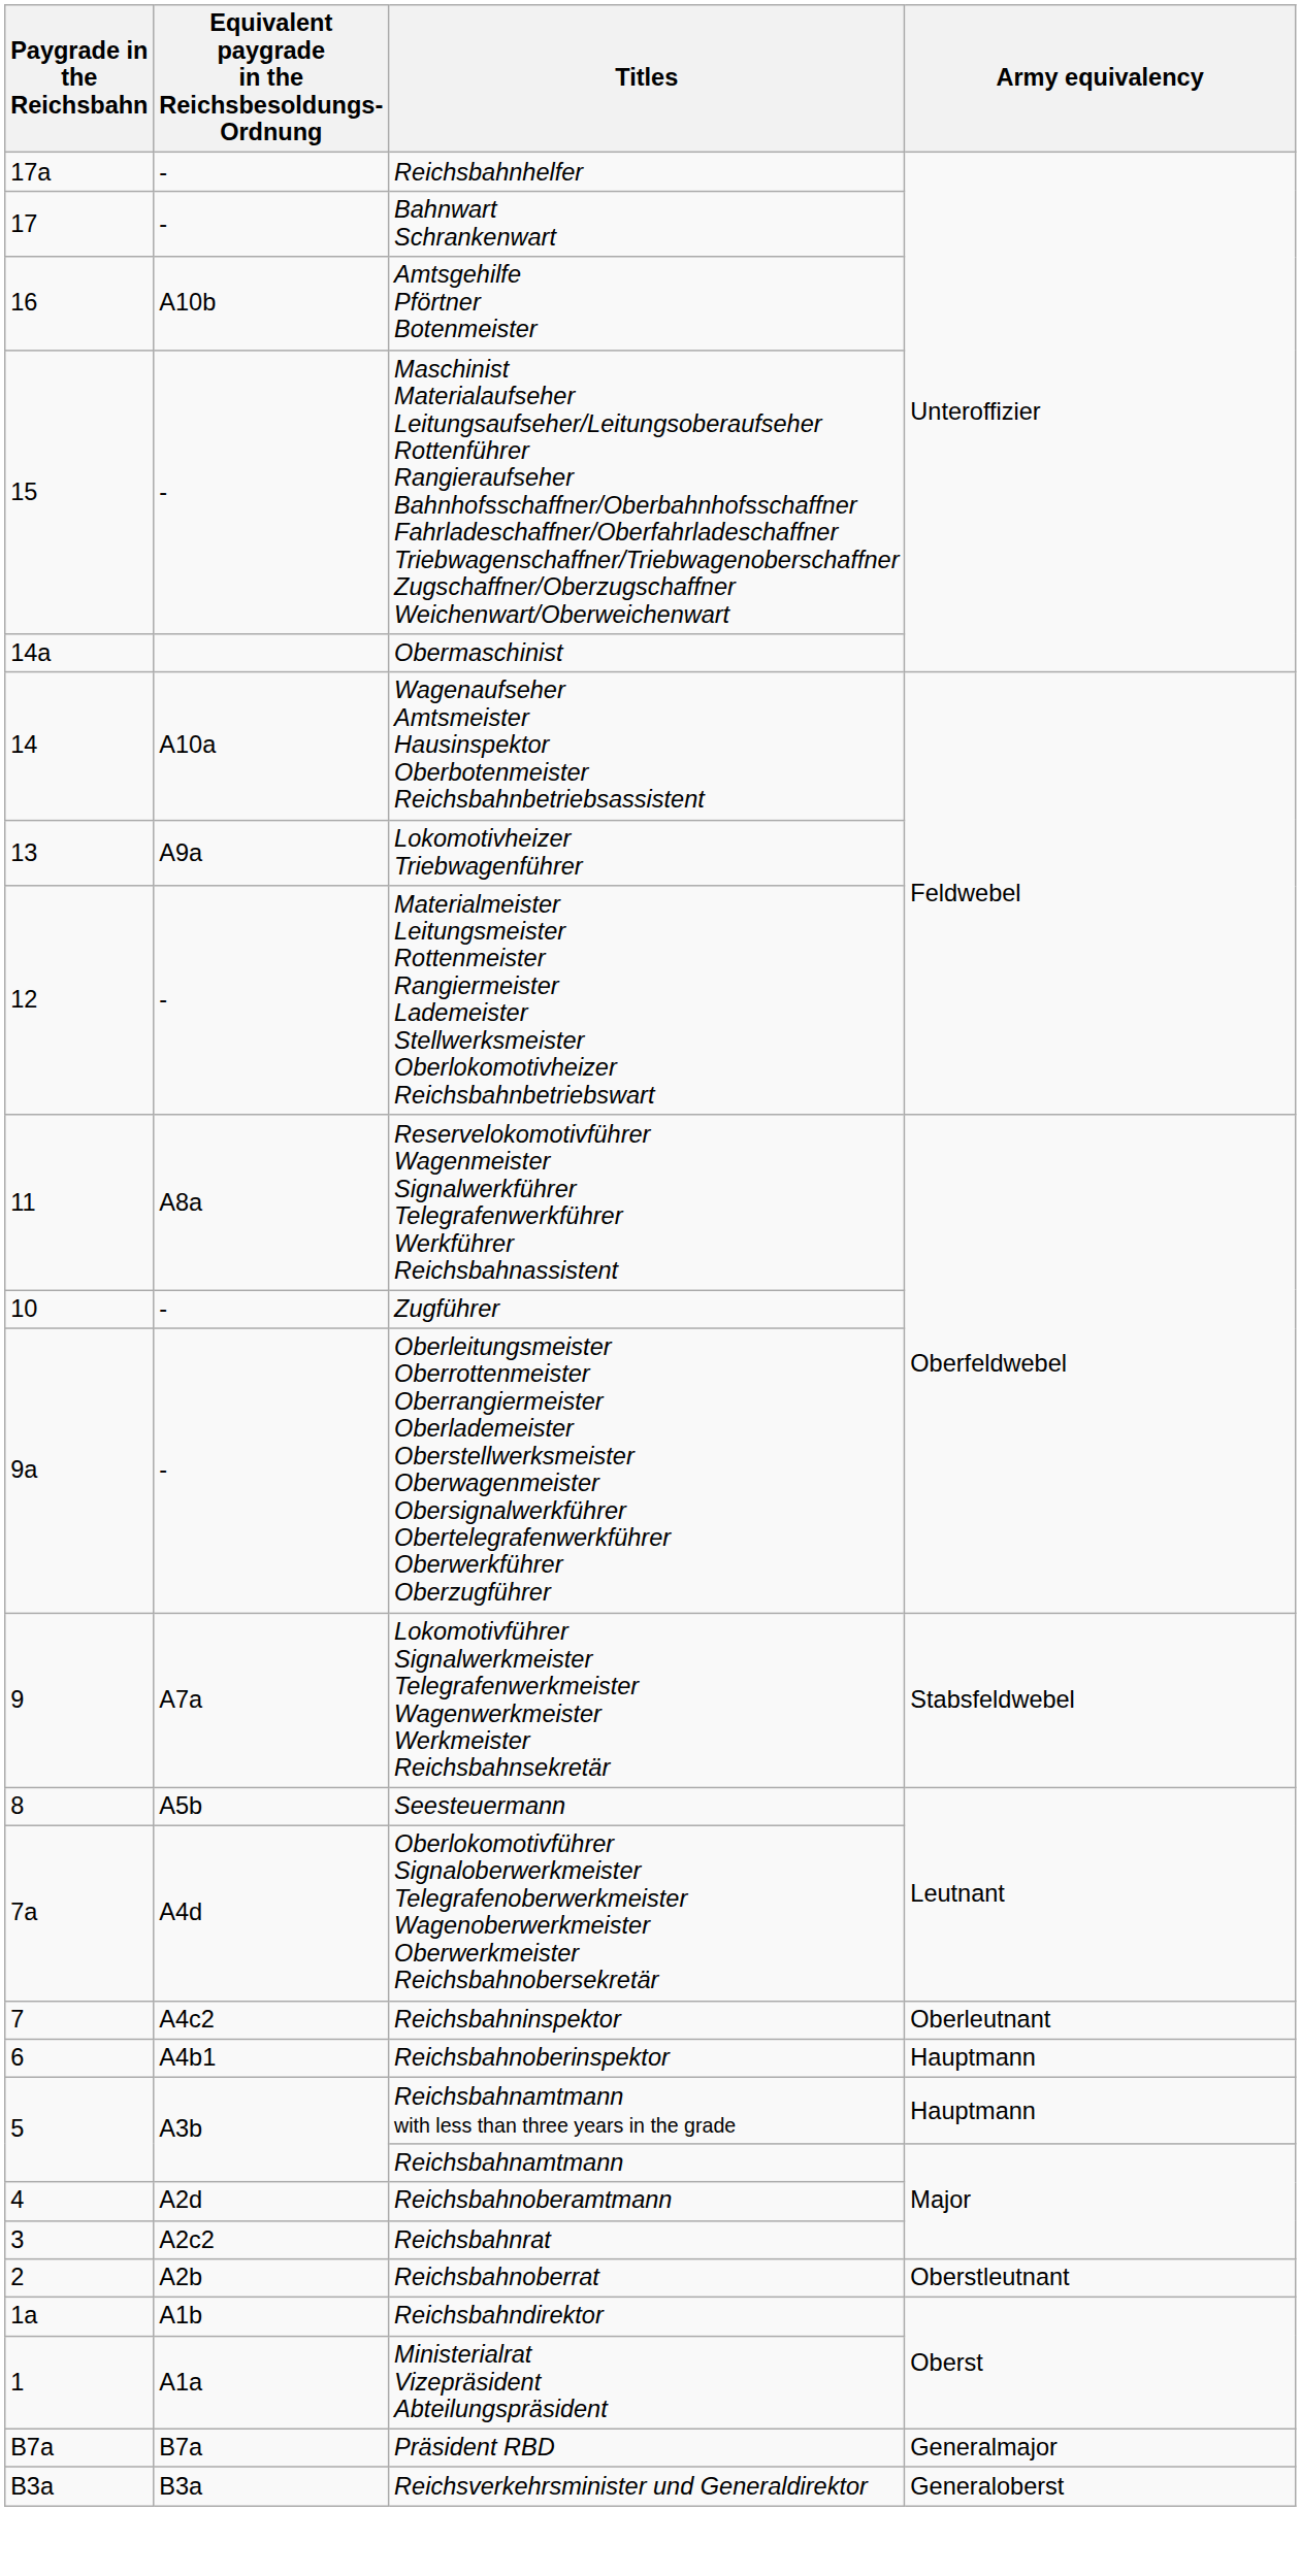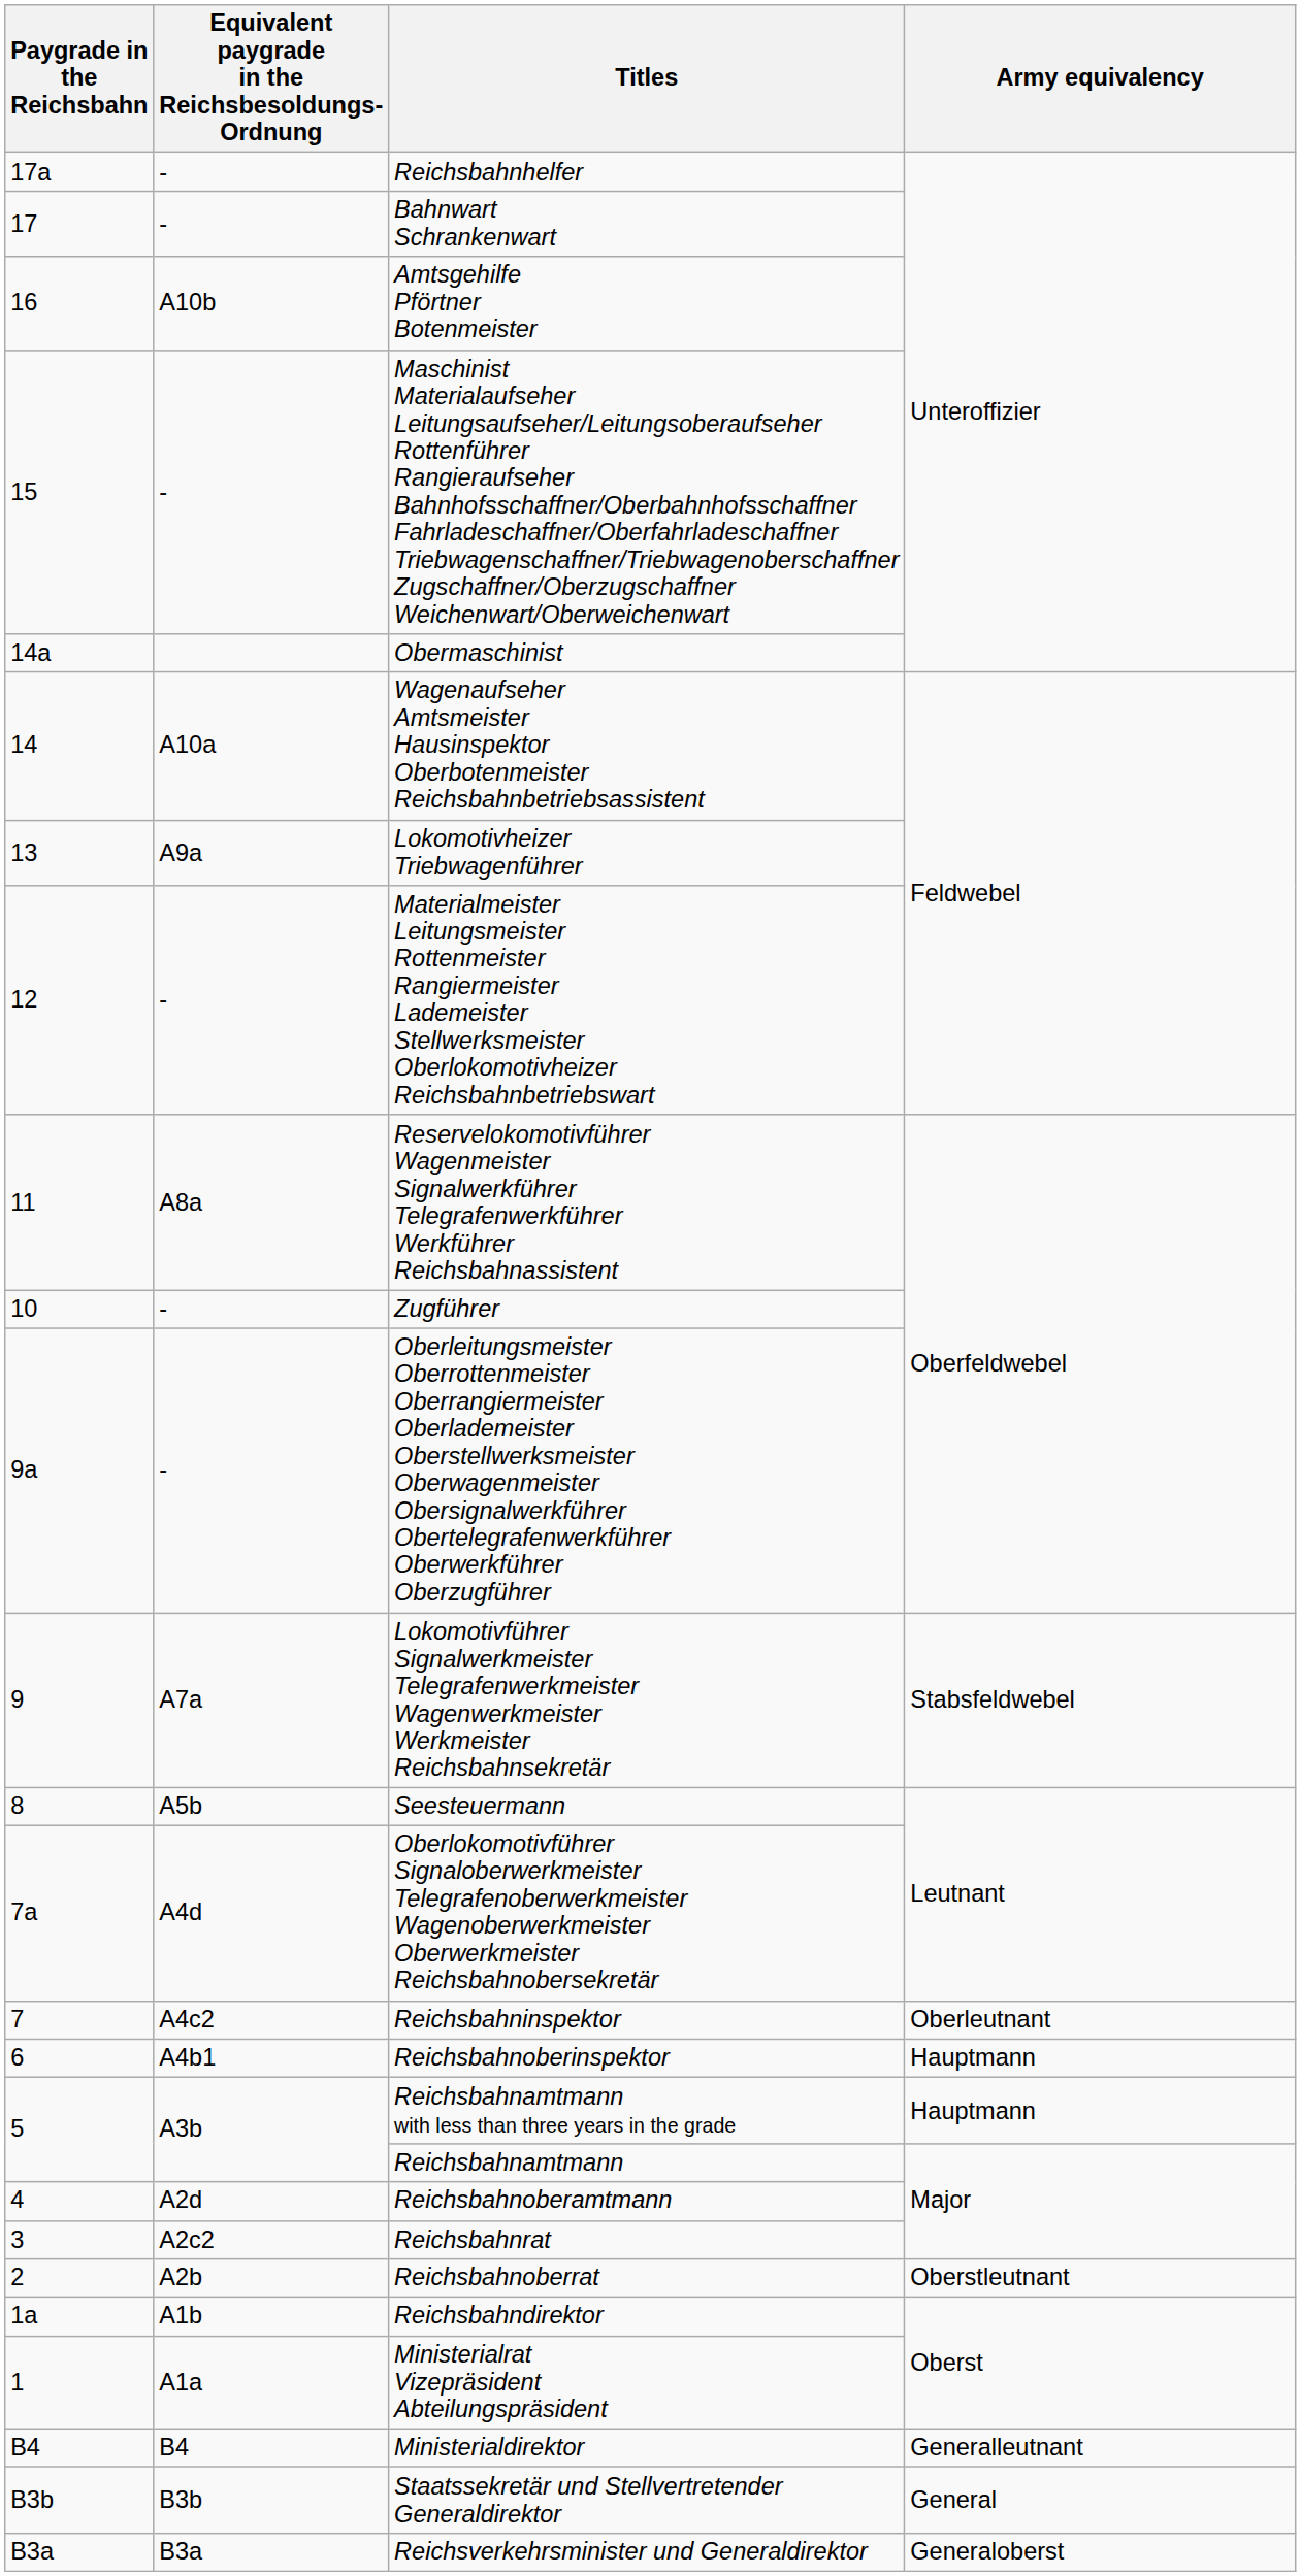 <table class="wikitable">
 <tr>
 <th align="center" width="50">Paygrade in the Reichsbahn  </th>
 <th align="center" width="50">Equivalent paygrade<br> in the <br>Reichsbesoldungs-<br>Ordnung </th>
 <th width="250">Titles </th>
 <th width="250">Army equivalency</th>
 </tr>
 <tr>
 <td>17a</td>
 <td>-</td>
 <td><em>Reichsbahnhelfer</em></td>
 <td rowspan=5>Unteroffizier</td>
 </tr>
 <tr>
 <td>17</td>
 <td>-</td>
 <td><em>Bahnwart</em> <br> <em>Schrankenwart</em></td>
 </tr>
 <tr>
 <td>16</td>
 <td>A10b</td>
 <td><em>Amtsgehilfe</em> <br> <em>Pförtner</em> <br> <em>Botenmeister</em></td>
 </tr>
 <tr>
 <td>15</td>
 <td>-</td>
 <td><em>Maschinist</em> <br> <em>Materialaufseher</em> <br> <em>Leitungsaufseher/Leitungsoberaufseher</em> <br> <em>Rottenführer</em> <br> <em>Rangieraufseher</em> <br> <em>Bahnhofsschaffner/Oberbahnhofsschaffner</em> <br> <em>Fahrladeschaffner/Oberfahrladeschaffner</em> <br> <em>Triebwagenschaffner/Triebwagenoberschaffner</em> <br> <em>Zugschaffner/Oberzugschaffner</em> <br> <em>Weichenwart/Oberweichenwart</em></td>
 </tr>
 <tr>
 <td>14a</td>
 <td></td>
 <td><em>Obermaschinist</em></td>
 </tr>
 <tr>
 <td>14</td>
 <td>A10a</td>
 <td><em>Wagenaufseher</em> <br> <em>Amtsmeister</em> <br><em>Hausinspektor</em> <br><em>Oberbotenmeister</em>  <br><em>Reichsbahnbetriebsassistent</em></td>
 <td rowspan=3>Feldwebel</td>
 </tr>
 <tr>
 <td>13</td>
 <td>A9a</td>
 <td><em>Lokomotivheizer</em> <br> <em>Triebwagenführer</em></td>
 </tr>
 <tr>
 <td>12</td>
 <td>-</td>
 <td><em>Materialmeister</em> <br> <em>Leitungsmeister</em> <br> <em>Rottenmeister</em> <br> <em>Rangiermeister</em> <br> <em>Lademeister</em> <br> <em>Stellwerksmeister</em> <br> <em>Oberlokomotivheizer</em> <br> <em>Reichsbahnbetriebswart</em></td>
 </tr>
 <tr>
 <td>11</td>
 <td>A8a</td>
 <td><em>Reservelokomotivführer</em>  <br> <em>Wagenmeister</em> <br> <em>Signalwerkführer</em> <br> <em>Telegrafenwerkführer</em> <br> <em>Werkführer</em> <br> <em>Reichsbahnassistent</em></td>
 <td rowspan=3>Oberfeldwebel</td>
 </tr>
 <tr>
 <td>10</td>
 <td>-</td>
 <td><em>Zugführer</em></td>
 </tr>
 <tr>
 <td>9a</td>
 <td>-</td>
 <td><em>Oberleitungsmeister</em> <br><em>Oberrottenmeister</em> <br><em>Oberrangiermeister</em> <br> <em>Oberlademeister</em> <br><em>Oberstellwerksmeister</em> <br> <em>Oberwagenmeister</em> <br> <em>Obersignalwerkführer</em> <br> <em>Obertelegrafenwerkführer</em> <br> <em>Oberwerkführer</em><br> <em>Oberzugführer</em></td>
 </tr>
 <tr>
 <td>9</td>
 <td>A7a</td>
 <td><em>Lokomotivführer</em> <br> <em>Signalwerkmeister</em> <br> <em>Telegrafenwerkmeister</em> <br> <em>Wagenwerkmeister</em><br><em>Werkmeister</em> <br>  <em>Reichsbahnsekretär</em></td>
 <td>Stabsfeldwebel</td>
 </tr>
 <tr>
 <td>8</td>
 <td>A5b</td>
 <td><em>Seesteuermann</em></td>
 <td rowspan=2>Leutnant</td>
 </tr>
 <tr>
 <td>7a</td>
 <td>A4d</td>
 <td><em>Oberlokomotivführer</em> <br> <em>Signaloberwerkmeister</em> <br> <em>Telegrafenoberwerkmeister</em> <br> <em>Wagenoberwerkmeister</em> <br><em>Oberwerkmeister</em> <br> <em>Reichsbahnobersekretär</em></td>
 </tr>
 <tr>
 <td>7</td>
 <td>A4c2</td>
 <td><em>Reichsbahninspektor</em></td>
 <td>Oberleutnant</td>
 </tr>
 <tr>
 <td>6</td>
 <td>A4b1</td>
 <td><em>Reichsbahnoberinspektor</em></td>
 <td>Hauptmann</td>
 </tr>
 <tr>
 <td rowspan=2>5</td>
 <td rowspan=2>A3b</td>
 <td><em>Reichsbahnamtmann</em><br><small>with less than three years in the grade</small></td>
 <td>Hauptmann</td>
 </tr>
 <tr>
 <td><em>Reichsbahnamtmann</em></td>
 <td rowspan=3>Major</td>
 </tr>
 <tr>
 <td>4</td>
 <td>A2d</td>
 <td><em>Reichsbahnoberamtmann</em></td>
 </tr>
 <tr>
 <td>3</td>
 <td>A2c2</td>
 <td><em>Reichsbahnrat</em></td>
 </tr>
 <tr>
 <td>2</td>
 <td>A2b</td>
 <td><em>Reichsbahnoberrat</em></td>
 <td>Oberstleutnant</td>
 </tr>
 <tr>
 <td>1a</td>
 <td>A1b</td>
 <td><em>Reichsbahndirektor</em></td>
 <td rowspan=2>Oberst</td>
 </tr>
 <tr>
 <td>1</td>
 <td>A1a</td>
 <td><em>Ministerialrat</em> <br> <em>Vizepräsident</em> <br> <em>Abteilungspräsident</em></td>
 </tr>
 <tr>
-<td>B7a</td>
-<td>B7a</td>
-<td><em>Präsident RBD</em></td>
-<td>Generalmajor</td>
+<td>B4</td>
+<td>B4</td>
+<td><em>Ministerialdirektor</em></td>
+<td>Generalleutnant</td>
+</tr>
+<tr>
+<td>B3b</td>
+<td>B3b</td>
+<td><em>Staatssekretär und Stellvertretender Generaldirektor</em></td>
+<td>General</td>
 </tr>
 <tr>
 <td>B3a</td>
 <td>B3a</td>
 <td><em>Reichsverkehrsminister und Generaldirektor</em></td>
 <td>Generaloberst</td>
 </tr>
 </table>
